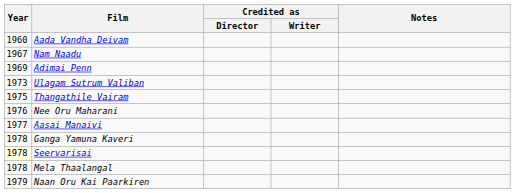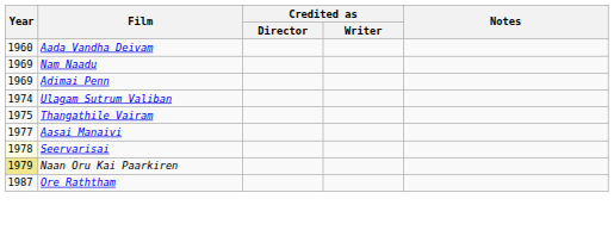 <table class="wikitable sortable">
 <tr>
 <th rowspan="2" style="width:35px;">Year</th>
 <th rowspan="2" style="width:250px;">Film</th>
 <th colspan="2" style="width:195px;">Credited as</th>
 <th rowspan="2"  style="text-align:center; width:250px;" class="unsortable">Notes</th>
 </tr>
 <tr>
 <th style="width:65px;">Director</th>
 <th width=65>Writer</th>
 </tr>
 <tr>
 <td>1960</td>
 <td><em><a href='#'>Aada Vandha Deivam</a></em></td>
 <td style="text-align:center;"></td>
 <td style="text-align:center;"></td>
 <td></td>
 </tr>
 <tr>
-<td>1967</td>
+<td>1969</td>
 <td><em><a href='#'>Nam Naadu</a></em></td>
 <td style="text-align:center;"></td>
 <td style="text-align:center;"></td>
 <td></td>
 </tr>
 <tr>
 <td>1969</td>
 <td><em><a href='#'>Adimai Penn</a></em></td>
 <td style="text-align:center;"></td>
 <td style="text-align:center;"></td>
 <td></td>
 </tr>
 <tr>
-<td>1973</td>
+<td>1974</td>
 <td><em><a href='#'>Ulagam Sutrum Valiban</a></em></td>
 <td style="text-align:center;"></td>
 <td style="text-align:center;"></td>
 <td></td>
 </tr>
 <tr>
 <td>1975</td>
 <td><em><a href='#'>Thangathile Vairam</a></em></td>
 <td style="text-align:center;"></td>
 <td style="text-align:center;"></td>
 <td></td>
 </tr>
 <tr>
-<td>1976</td>
-<td><em>Nee Oru Maharani</em></td>
-<td style="text-align:center;"></td>
-<td style="text-align:center;"></td>
-<td></td>
-</tr>
-<tr>
 <td>1977</td>
 <td><em><a href='#'>Aasai Manaivi</a></em></td>
-<td style="text-align:center;"></td>
-<td style="text-align:center;"></td>
-<td></td>
-</tr>
-<tr>
-<td>1978</td>
-<td><em>Ganga Yamuna Kaveri</em></td>
 <td style="text-align:center;"></td>
 <td style="text-align:center;"></td>
 <td></td>
 </tr>
 <tr>
 <td style="background: lightyellow;">1978</td>
 <td><em><a href='#'>Seervarisai</a></em></td>
 <td style="text-align:center;"></td>
 <td style="text-align:center;"></td>
 <td></td>
 </tr>
 <tr>
-<td>1978</td>
-<td><em>Mela Thaalangal</em></td>
+<td style="background: khaki;">1979</td>
+<td><em>Naan Oru Kai Paarkiren</em></td>
 <td style="text-align:center;"></td>
 <td style="text-align:center;"></td>
 <td></td>
 </tr>
 <tr>
-<td>1979</td>
-<td><em>Naan Oru Kai Paarkiren</em></td>
+<td>1987</td>
+<td><em><a href='#'>Ore Raththam</a></em></td>
 <td style="text-align:center;"></td>
 <td style="text-align:center;"></td>
 <td></td>
 </tr>
 </table>
